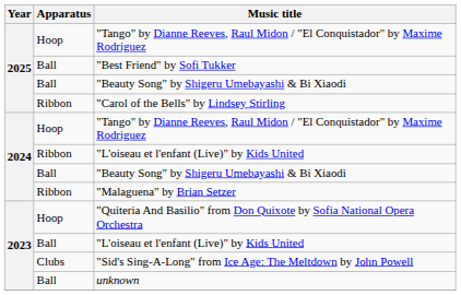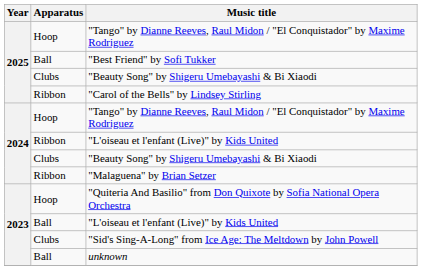 <table class="wikitable plainrowheaders">
 <tr>
 <th scope=col>Year</th>
 <th scope=col>Apparatus</th>
 <th scope=col>Music title</th>
 </tr>
 <tr>
 <th scope=row rowspan=4>2025</th>
 <td>Hoop</td>
 <td>"Tango" by <a href='#'>Dianne Reeves</a>, <a href='#'>Raul Midon</a> / "El Conquistador" by <a href='#'>Maxime Rodriguez</a></td>
 </tr>
 <tr>
 <td>Ball</td>
 <td>"Best Friend" by <a href='#'>Sofi Tukker</a></td>
 </tr>
 <tr>
-<td>Ball</td>
+<td>Clubs</td>
 <td>"Beauty Song" by <a href='#'>Shigeru Umebayashi</a> & Bi Xiaodi</td>
 </tr>
 <tr>
 <td>Ribbon</td>
 <td>"Carol of the Bells" by <a href='#'>Lindsey Stirling</a></td>
 </tr>
 <tr>
 <th scope=row rowspan=4>2024</th>
 <td>Hoop</td>
 <td>"Tango" by <a href='#'>Dianne Reeves</a>, <a href='#'>Raul Midon</a> / "El Conquistador" by <a href='#'>Maxime Rodriguez</a></td>
 </tr>
 <tr>
 <td>Ribbon</td>
 <td>"L'oiseau et l'enfant (Live)" by <a href='#'>Kids United</a></td>
 </tr>
 <tr>
-<td>Ball</td>
+<td>Clubs</td>
 <td>"Beauty Song" by <a href='#'>Shigeru Umebayashi</a> & Bi Xiaodi</td>
 </tr>
 <tr>
 <td>Ribbon</td>
 <td>"Malaguena" by <a href='#'>Brian Setzer</a></td>
 </tr>
 <tr>
 <th scope=row rowspan=4>2023</th>
 <td>Hoop</td>
 <td>"Quiteria And Basilio" from <a href='#'>Don Quixote</a> by <a href='#'>Sofia National Opera Orchestra</a></td>
 </tr>
 <tr>
 <td>Ball</td>
 <td>"L'oiseau et l'enfant (Live)" by <a href='#'>Kids United</a></td>
 </tr>
 <tr>
 <td>Clubs</td>
 <td>"Sid's Sing-A-Long" from <a href='#'>Ice Age: The Meltdown</a> by <a href='#'>John Powell</a></td>
 </tr>
 <tr>
 <td>Ball</td>
 <td><em>unknown</em></td>
 </tr>
 <tr>
 </tr>
 </table>
